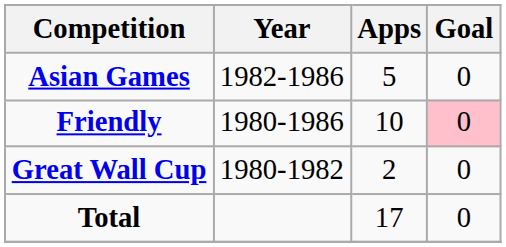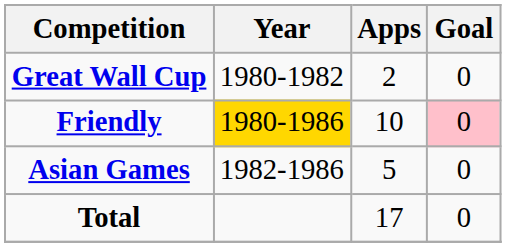 <table class="wikitable" style="font-size:90%; text-align: center;">
 <tr>
 <th>Competition</th>
 <th>Year</th>
 <th>Apps</th>
 <th>Goal</th>
 </tr>
 <tr>
-<td rowspan=1><strong><a href='#'>Asian Games</a></strong></td>
-<td>1982-1986</td>
-<td>5</td>
+<td rowspan=1><strong><a href='#'>Great Wall Cup</a></strong></td>
+<td>1980-1982</td>
+<td>2</td>
 <td>0</td>
 </tr>
 <tr>
 <td rowspan=1><strong><a href='#'>Friendly</a></strong></td>
-<td>1980-1986</td>
+<td style="background: gold;">1980-1986</td>
 <td>10</td>
 <td style="background: pink;">0</td>
 </tr>
 <tr>
-<td rowspan=1><strong><a href='#'>Great Wall Cup</a></strong></td>
-<td>1980-1982</td>
-<td>2</td>
+<td rowspan=1><strong><a href='#'>Asian Games</a></strong></td>
+<td>1982-1986</td>
+<td>5</td>
 <td>0</td>
 </tr>
 <tr>
 <td rowspan=1><strong>Total</strong></td>
 <td></td>
 <td>17</td>
 <td>0</td>
 </tr>
 <tr>
 </tr>
 <tr>
 </tr>
 </table>
